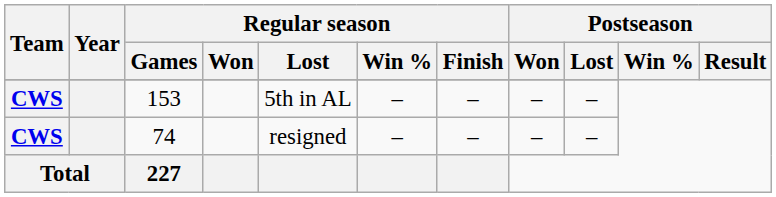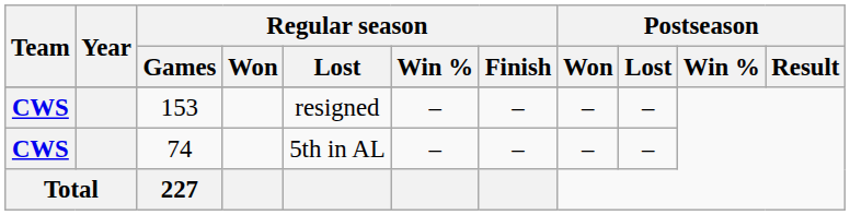 <table class="wikitable" style="font-size: 95%; text-align:center;">
 <tr>
 <th rowspan="2">Team</th>
 <th rowspan="2">Year</th>
 <th colspan="5">Regular season</th>
 <th colspan="4">Postseason</th>
 </tr>
 <tr>
 <th>Games</th>
 <th>Won</th>
 <th>Lost</th>
 <th>Win %</th>
 <th>Finish</th>
 <th>Won</th>
 <th>Lost</th>
 <th>Win %</th>
 <th>Result</th>
 </tr>
 <tr>
 </tr>
 <tr>
 <th><a href='#'>CWS</a></th>
 <th></th>
 <td>153</td>
 <td></td>
-<td>5th in AL</td>
+<td>resigned</td>
 <td>–</td>
 <td>–</td>
 <td>–</td>
 <td>–</td>
 </tr>
 <tr>
 <th><a href='#'>CWS</a></th>
 <th></th>
 <td>74</td>
 <td></td>
-<td>resigned</td>
+<td>5th in AL</td>
 <td>–</td>
 <td>–</td>
 <td>–</td>
 <td>–</td>
 </tr>
 <tr>
 <th colspan="2">Total</th>
 <th>227</th>
 <th></th>
 <th></th>
 <th></th>
 <th></th>
 </tr>
 </table>
